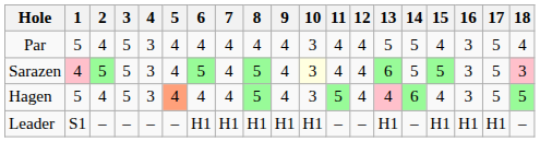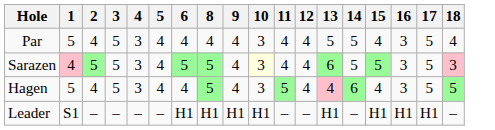 <table class="wikitable" style="text-align:center">
 <tr>
 <th>Hole</th>
 <th> 1 </th>
 <th> 2 </th>
 <th> 3 </th>
 <th> 4 </th>
 <th> 5 </th>
 <th> 6 </th>
-<th> 7 </th>
 <th> 8 </th>
 <th> 9 </th>
 <th>10</th>
 <th>11</th>
 <th>12</th>
 <th>13</th>
 <th>14</th>
 <th>15</th>
 <th>16</th>
 <th>17</th>
 <th>18</th>
 </tr>
 <tr>
 <td>Par</td>
 <td>5</td>
 <td>4</td>
 <td>5</td>
 <td>3</td>
 <td>4</td>
 <td>4</td>
 <td>4</td>
 <td>4</td>
-<td>4</td>
 <td>3</td>
 <td>4</td>
 <td>4</td>
 <td>5</td>
 <td>5</td>
 <td>4</td>
 <td>3</td>
 <td>5</td>
 <td>4</td>
 </tr>
 <tr>
 <td align=left> Sarazen</td>
 <td style="background: Pink;">4</td>
 <td style="background: PaleGreen;">5</td>
 <td>5</td>
 <td>3</td>
 <td>4</td>
 <td style="background: PaleGreen;">5</td>
-<td>4</td>
 <td style="background: PaleGreen;">5</td>
 <td>4</td>
 <td style="background: lightyellow;">3</td>
 <td>4</td>
 <td>4</td>
 <td style="background: PaleGreen;">6</td>
 <td>5</td>
 <td style="background: PaleGreen;">5</td>
 <td>3</td>
 <td>5</td>
 <td style="background: Pink;">3</td>
 </tr>
 <tr>
 <td align=left> Hagen</td>
 <td>5</td>
 <td>4</td>
 <td>5</td>
 <td>3</td>
-<td style="background: lightsalmon;">4</td>
 <td>4</td>
 <td>4</td>
 <td style="background: PaleGreen;">5</td>
 <td>4</td>
 <td>3</td>
 <td style="background: PaleGreen;">5</td>
 <td>4</td>
 <td style="background: Pink;">4</td>
 <td style="background: PaleGreen;">6</td>
 <td>4</td>
 <td>3</td>
 <td>5</td>
 <td style="background: PaleGreen;">5</td>
 </tr>
 <tr>
 <td align=left>Leader</td>
 <td>S1</td>
 <td>–</td>
 <td>–</td>
 <td>–</td>
 <td>–</td>
 <td>H1</td>
 <td>H1</td>
 <td>H1</td>
 <td>H1</td>
-<td>H1</td>
 <td>–</td>
 <td>–</td>
 <td>H1</td>
 <td>–</td>
 <td>H1</td>
 <td>H1</td>
 <td>H1</td>
 <td>–</td>
 </tr>
 </table>
